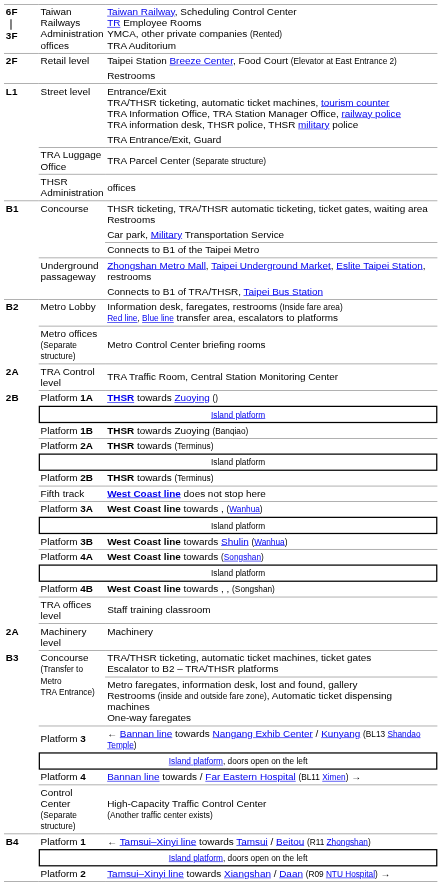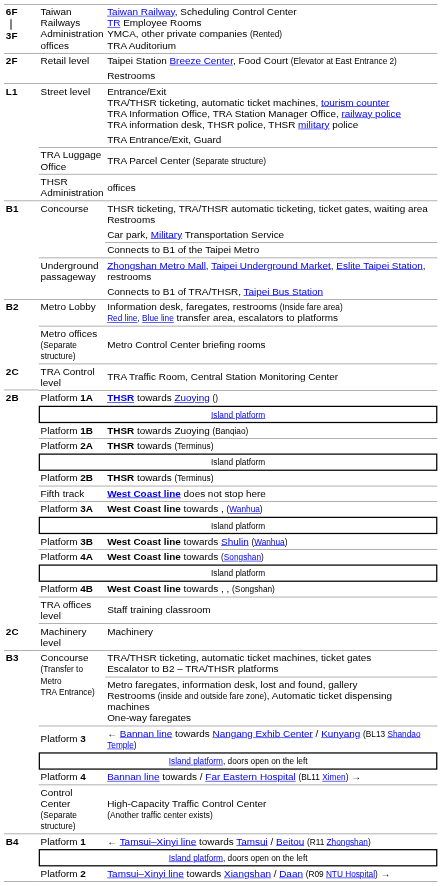 <table cellspacing=0 cellpadding=3>
 <tr>
 <td style="border-bottom:solid 1px gray;border-top:solid 1px gray;" width=50 valign=top><strong>6F<br> ｜<br>3F</strong></td>
 <td style="border-top:solid 1px gray;border-bottom:solid 1px gray;" width=100 valign=top>Taiwan Railways Administration<br>offices</td>
 <td style="border-top:solid 1px gray;border-bottom:solid 1px gray;" width=530 valign=top><a href='#'>Taiwan Railway</a>, Scheduling Control Center<br><a href='#'>TR</a> Employee Rooms<br>YMCA, other private companies <small>(Rented)</small><br>TRA Auditorium</td>
 </tr>
 <tr>
 <td style="border-bottom:solid 1px gray;" rowspan=2 valign=top><strong>2F</strong></td>
 <td style="border-bottom:solid 1px gray;" rowspan=2 valign=top>Retail level</td>
 <td>Taipei Station <a href='#'>Breeze Center</a>, Food Court <small>(Elevator at East Entrance 2)</small></td>
 </tr>
 <tr>
 <td style="border-bottom:solid 1px gray;">Restrooms</td>
 </tr>
 <tr>
 <td style="border-bottom:solid 1px gray;" rowspan=4 valign=top><strong>L1</strong></td>
 <td style="border-bottom:solid 1px gray;" rowspan=2 valign=top>Street level</td>
 <td>Entrance/Exit<br>TRA/THSR ticketing, automatic ticket machines, <a href='#'>tourism counter</a><br>TRA Information Office, TRA Station Manager Office, <a href='#'>railway police</a><br>TRA information desk, THSR police, THSR <a href='#'>military</a> police</td>
 </tr>
 <tr>
 <td style="border-bottom:solid 1px gray;">TRA Entrance/Exit, Guard</td>
 </tr>
 <tr>
 <td style="border-bottom:solid 1px gray;" valign=top>TRA Luggage Office</td>
 <td style="border-bottom:solid 1px gray;">TRA Parcel Center <small>(Separate structure)</small></td>
 </tr>
 <tr>
 <td style="border-bottom:solid 1px gray;" valign=top>THSR Administration</td>
 <td style="border-bottom:solid 1px gray;">offices</td>
 </tr>
 <tr>
 <td style="border-bottom:solid 1px gray;" rowspan=5 valign=top><strong>B1</strong></td>
 <td style="border-bottom:solid 1px gray;" rowspan=3 valign=top>Concourse</td>
 <td>THSR ticketing, TRA/THSR automatic ticketing, ticket gates, waiting area<br>Restrooms</td>
 </tr>
 <tr>
 <td>Car park, <a href='#'>Military</a> Transportation Service</td>
 </tr>
 <tr>
 <td style="border-bottom:solid 1px gray;border-top:solid 1px gray;">Connects to B1 of the Taipei Metro</td>
 </tr>
 <tr>
 <td style="border-bottom:solid 1px gray;" rowspan=2 valign=top>Underground passageway</td>
 <td><a href='#'>Zhongshan Metro Mall</a>, <a href='#'>Taipei Underground Market</a>, <a href='#'>Eslite Taipei Station</a>, restrooms</td>
 </tr>
 <tr>
 <td style="border-bottom:solid 1px gray;">Connects to B1 of TRA/THSR, <a href='#'>Taipei Bus Station</a></td>
 </tr>
 <tr>
 <td style="border-bottom:solid 1px white;" rowspan=2 valign=top><strong>B2</strong></td>
 <td style="border-bottom:solid 1px gray;" valign=top>Metro Lobby</td>
 <td style="border-bottom:solid 1px gray;">Information desk, faregates, restrooms <small>(Inside fare area)</small><br><small><a href='#'>Red line</a>, <a href='#'>Blue line</a></small> transfer area, escalators to platforms</td>
 </tr>
 <tr>
 <td style="border-bottom:solid 1px gray;" valign=top>Metro offices<br><small>(Separate structure)</small></td>
 <td style="border-bottom:solid 1px gray;">Metro Control Center briefing rooms<br></td>
 </tr>
 <tr>
-<td valign=top><strong>2A</strong></td>
+<td style="border-bottom:solid 1px gray;" valign=top><strong>2C</strong></td>
 <td>TRA Control level</td>
 <td>TRA Traffic Room, Central Station Monitoring Center</td>
 </tr>
 <tr>
 <td rowspan=14 valign=top><strong>2B</strong></td>
 <td style="border-top:solid 1px gray;" width=100>Platform <span><strong>1A</strong></span></td>
 <td style="border-top:solid 1px gray;" width=530><a href='#'><span><strong>THSR</strong></span></a>  towards <a href='#'>Zuoying</a> <small>()</small></td>
 </tr>
 <tr>
 <td style="border-top:solid 2px black;border-right:solid 2px black;border-left:solid 2px black;border-bottom:solid 2px black;text-align:center;" colspan=2><small><a href='#'>Island platform</a></small></td>
 </tr>
 <tr>
 <td style="border-bottom:solid 1px gray;">Platform <span><strong>1B</strong></span></td>
 <td style="border-bottom:solid 1px gray;"><span><strong>THSR</strong></span> towards Zuoying <small>(Banqiao)</small></td>
 </tr>
 <tr>
 <td>Platform <span><strong>2A</strong></span></td>
 <td><span><strong>THSR</strong></span> towards  <small>(Terminus)</small></td>
 </tr>
 <tr>
 <td style="border-top:solid 2px black;border-right:solid 2px black;border-left:solid 2px black;border-bottom:solid 2px black;text-align:center;" colspan=2><small>Island platform</small></td>
 </tr>
 <tr>
 <td style="border-bottom:solid 1px gray;">Platform <span><strong>2B</strong></span></td>
 <td style="border-bottom:solid 1px gray;"><span><strong>THSR</strong></span> towards  <small>(Terminus)</small></td>
 </tr>
 <tr>
 <td style="border-bottom:solid 1px gray;">Fifth track</td>
 <td style="border-bottom:solid 1px gray;"><a href='#'><span><strong>West Coast line</strong></span></a> does not stop here</td>
 </tr>
 <tr>
 <td>Platform <span><strong>3A</strong></span></td>
 <td><span><strong>West Coast line</strong></span> towards ,  <small>(<a href='#'>Wanhua</a>)</small></td>
 </tr>
 <tr>
 <td style="border-top:solid 2px black;border-right:solid 2px black;border-left:solid 2px black;border-bottom:solid 2px black;text-align:center;" colspan=2><small>Island platform</small></td>
 </tr>
 <tr>
 <td style="border-bottom:solid 1px gray;">Platform <span><strong>3B</strong></span></td>
 <td style="border-bottom:solid 1px gray;"><span><strong>West Coast line</strong></span> towards <a href='#'>Shulin</a> <small>(<a href='#'>Wanhua</a>)</small></td>
 </tr>
 <tr>
 <td>Platform <span><strong>4A</strong></span></td>
 <td><span><strong>West Coast line</strong></span> towards  <small>(<a href='#'>Songshan</a>)</small></td>
 </tr>
 <tr>
 <td style="border-top:solid 2px black;border-right:solid 2px black;border-left:solid 2px black;border-bottom:solid 2px black;text-align:center;" colspan=2><small>Island platform</small></td>
 </tr>
 <tr>
 <td style="border-bottom:solid 1px gray;">Platform <span><strong>4B</strong></span></td>
 <td style="border-bottom:solid 1px gray;"><span><strong>West Coast line</strong></span> towards , ,  <small>(Songshan)</small></td>
 </tr>
 <tr>
 <td style="border-bottom:solid 1px gray;" valign=top>TRA offices level</td>
 <td style="border-bottom:solid 1px gray;">Staff training classroom</td>
 </tr>
 <tr>
-<td valign=top><strong>2A</strong></td>
+<td style="border-bottom:solid 1px gray;" valign=top><strong>2C</strong></td>
 <td style="border-bottom:solid 1px gray;" valign=top>Machinery level</td>
 <td style="border-bottom:solid 1px gray;" valign=top>Machinery</td>
 </tr>
 <tr>
 <td style="border-bottom:solid 1px gray;" rowspan=6 valign=top><strong>B3</strong></td>
 <td style="border-bottom:solid 1px gray;" rowspan=2 valign=top>Concourse<br><small>(Transfer to Metro<br>TRA Entrance)</small></td>
 <td style="border-bottom:solid 1px gray;" valign=top>TRA/THSR ticketing, automatic ticket machines, ticket gates<br>Escalator to B2 – TRA/THSR platforms</td>
 </tr>
 <tr>
 <td style="border-bottom:solid 1px gray;">Metro faregates, information desk, lost and found, gallery<br>Restrooms <small>(inside and outside fare zone)</small>, Automatic ticket dispensing machines<br> One-way faregates</td>
 </tr>
 <tr>
 <td>Platform <span><strong>3</strong></span></td>
 <td>←  <a href='#'>Bannan line</a> towards <a href='#'>Nangang Exhib Center</a> / <a href='#'>Kunyang</a> <small>(BL13 <a href='#'>Shandao Temple</a>)</small></td>
 </tr>
 <tr>
 <td style="border-top:solid 2px black;border-right:solid 2px black;border-left:solid 2px black;border-bottom:solid 2px black;text-align:center;" colspan=2><small><a href='#'>Island platform</a>, doors open on the left</small></td>
 </tr>
 <tr>
 <td style="border-bottom:solid 1px gray;">Platform <span><strong>4</strong></span></td>
 <td style="border-bottom:solid 1px gray;">  <a href='#'>Bannan line</a> towards  / <a href='#'>Far Eastern Hospital</a> <small>(BL11 <a href='#'>Ximen</a>)</small> →</td>
 </tr>
 <tr>
 <td style="border-bottom:solid 1px gray;" valign=top>Control Center<br><small>(Separate structure)</small></td>
 <td style="border-bottom:solid 1px gray;">High-Capacity Traffic Control Center <br><small>(Another traffic center exists)</small></td>
 </tr>
 <tr>
 <td style="border-bottom:solid 1px gray;" rowspan=3 valign=top><strong>B4</strong></td>
 <td>Platform <span><strong>1</strong></span></td>
 <td>←  <a href='#'>Tamsui–Xinyi line</a> towards <a href='#'>Tamsui</a> / <a href='#'>Beitou</a> <small>(R11 <a href='#'>Zhongshan</a>)</small></td>
 </tr>
 <tr>
 <td style="border-top:solid 2px black;border-right:solid 2px black;border-left:solid 2px black;border-bottom:solid 2px black;text-align:center;" colspan=2><small><a href='#'>Island platform</a>, doors open on the left</small></td>
 </tr>
 <tr>
 <td style="border-bottom:solid 1px gray;">Platform <span><strong>2</strong></span></td>
 <td style="border-bottom:solid 1px gray;">  <a href='#'>Tamsui–Xinyi line</a> towards <a href='#'>Xiangshan</a> / <a href='#'>Daan</a> <small> (R09 <a href='#'>NTU Hospital</a>)</small> →</td>
 </tr>
 </table>
